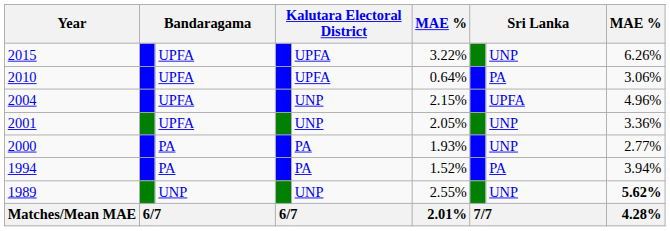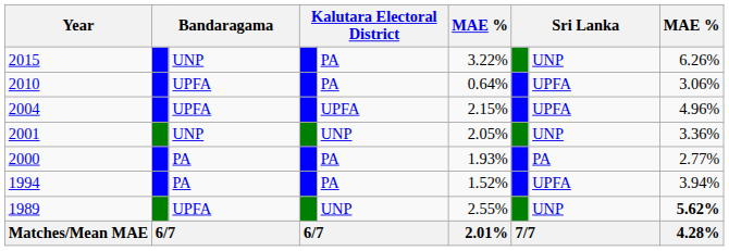 <table class="wikitable">
 <tr>
 <th>Year</th>
 <th colspan="2" width="144px">Bandaragama</th>
 <th colspan="2" width="144px"><a href='#'>Kalutara Electoral District</a></th>
 <th><a href='#'>MAE</a> %</th>
 <th colspan="2" width="144px">Sri Lanka</th>
 <th>MAE %</th>
 </tr>
 <tr>
 <td><a href='#'>2015</a></td>
 <td style="background-color:blue;" width="10px"></td>
-<td style="text-align:left;"><a href='#'>UPFA</a></td>
+<td style="text-align:left;"><a href='#'>UNP</a></td>
 <td style="background-color:blue;" width="10px"></td>
-<td style="text-align:left;"><a href='#'>UPFA</a></td>
+<td style="text-align:left;"><a href='#'>PA</a></td>
 <td style="text-align:right;">3.22%</td>
 <td style="background-color:green;" width="10px"></td>
 <td style="text-align:left;"><a href='#'>UNP</a></td>
 <td style="text-align:right;">6.26%</td>
 </tr>
 <tr>
 <td><a href='#'>2010</a></td>
 <td style="background-color:blue;" width="10px"></td>
 <td style="text-align:left;"><a href='#'>UPFA</a></td>
 <td style="background-color:blue;" width="10px"></td>
-<td style="text-align:left;"><a href='#'>UPFA</a></td>
+<td style="text-align:left;"><a href='#'>PA</a></td>
 <td style="text-align:right;">0.64%</td>
 <td style="background-color:blue;" width="10px"></td>
-<td style="text-align:left;"><a href='#'>PA</a></td>
+<td style="text-align:left;"><a href='#'>UPFA</a></td>
 <td style="text-align:right;">3.06%</td>
 </tr>
 <tr>
 <td><a href='#'>2004</a></td>
 <td style="background-color:blue;" width="10px"></td>
 <td style="text-align:left;"><a href='#'>UPFA</a></td>
 <td style="background-color:blue;" width="10px"></td>
-<td style="text-align:left;"><a href='#'>UNP</a></td>
+<td style="text-align:left;"><a href='#'>UPFA</a></td>
 <td style="text-align:right;">2.15%</td>
 <td style="background-color:blue;" width="10px"></td>
 <td style="text-align:left;"><a href='#'>UPFA</a></td>
 <td style="text-align:right;">4.96%</td>
 </tr>
 <tr>
 <td><a href='#'>2001</a></td>
 <td style="background-color:green;" width="10px"></td>
-<td style="text-align:left;"><a href='#'>UPFA</a></td>
+<td style="text-align:left;"><a href='#'>UNP</a></td>
 <td style="background-color:green;" width="10px"></td>
 <td style="text-align:left;"><a href='#'>UNP</a></td>
 <td style="text-align:right;">2.05%</td>
 <td style="background-color:green;" width="10px"></td>
 <td style="text-align:left;"><a href='#'>UNP</a></td>
 <td style="text-align:right;">3.36%</td>
 </tr>
 <tr>
 <td><a href='#'>2000</a></td>
 <td style="background-color:blue;" width="10px"></td>
 <td style="text-align:left;"><a href='#'>PA</a></td>
 <td style="background-color:blue;" width="10px"></td>
 <td style="text-align:left;"><a href='#'>PA</a></td>
 <td style="text-align:right;">1.93%</td>
 <td style="background-color:blue;" width="10px"></td>
-<td style="text-align:left;"><a href='#'>UNP</a></td>
+<td style="text-align:left;"><a href='#'>PA</a></td>
 <td style="text-align:right;">2.77%</td>
 </tr>
 <tr>
 <td><a href='#'>1994</a></td>
 <td style="background-color:blue;" width="10px"></td>
 <td style="text-align:left;"><a href='#'>PA</a></td>
 <td style="background-color:blue;" width="10px"></td>
 <td style="text-align:left;"><a href='#'>PA</a></td>
 <td style="text-align:right;">1.52%</td>
 <td style="background-color:blue;" width="10px"></td>
-<td style="text-align:left;"><a href='#'>PA</a></td>
+<td style="text-align:left;"><a href='#'>UPFA</a></td>
 <td style="text-align:right;">3.94%</td>
 </tr>
 <tr>
 <td><a href='#'>1989</a></td>
 <td style="background-color:green;" width="10px"></td>
-<td style="text-align:left;"><a href='#'>UNP</a></td>
+<td style="text-align:left;"><a href='#'>UPFA</a></td>
 <td style="background-color:green;" width="10px"></td>
 <td style="text-align:left;"><a href='#'>UNP</a></td>
 <td style="text-align:right;">2.55%</td>
 <td style="background-color:green;" width="10px"></td>
 <td style="text-align:left;"><a href='#'>UNP</a></td>
 <td style="text-align:right;"><strong>5.62%</strong></td>
 </tr>
 <tr>
 <th>Matches/Mean MAE</th>
 <th style="text-align:left;"colspan="2" width="144px">6/7</th>
 <th style="text-align:left;"colspan="2" width="144px">6/7</th>
 <th style="text-align:right;">2.01%</th>
 <th style="text-align:left;"colspan="2" width="144px">7/7</th>
 <th style="text-align:right;">4.28%</th>
 </tr>
 </table>
